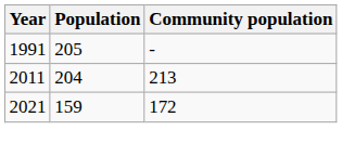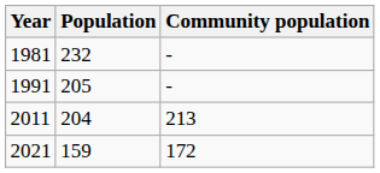 <table class="wikitable">
 <tr>
 <th>Year</th>
 <th>Population</th>
 <th>Community population</th>
+</tr>
+<tr>
+<td>1981</td>
+<td>232</td>
+<td>-</td>
 </tr>
 <tr>
 <td>1991</td>
 <td>205</td>
 <td>-</td>
 </tr>
 <tr>
 <td>2011</td>
 <td>204</td>
 <td>213</td>
 </tr>
 <tr>
 <td>2021</td>
 <td>159</td>
 <td>172</td>
 </tr>
 </table>
